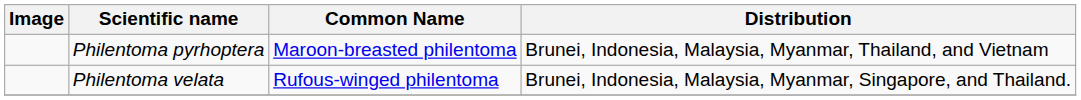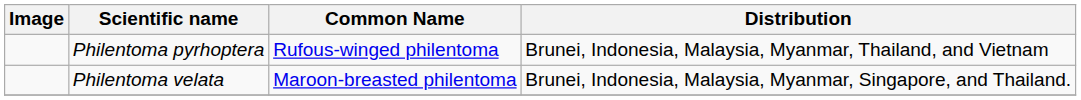 <table class="wikitable">
 <tr>
 <th>Image</th>
 <th>Scientific name</th>
 <th>Common Name</th>
 <th>Distribution</th>
 </tr>
 <tr>
 <td></td>
 <td><em>Philentoma pyrhoptera</em></td>
-<td><a href='#'>Maroon-breasted philentoma</a></td>
+<td><a href='#'>Rufous-winged philentoma</a></td>
 <td>Brunei, Indonesia, Malaysia, Myanmar, Thailand, and Vietnam</td>
 </tr>
 <tr>
 <td></td>
 <td><em>Philentoma velata</em></td>
-<td><a href='#'>Rufous-winged philentoma</a></td>
+<td><a href='#'>Maroon-breasted philentoma</a></td>
 <td>Brunei, Indonesia, Malaysia, Myanmar, Singapore, and Thailand.</td>
 </tr>
 <tr>
 </tr>
 </table>
